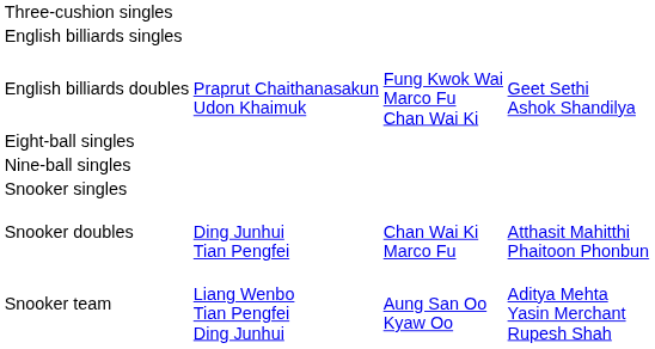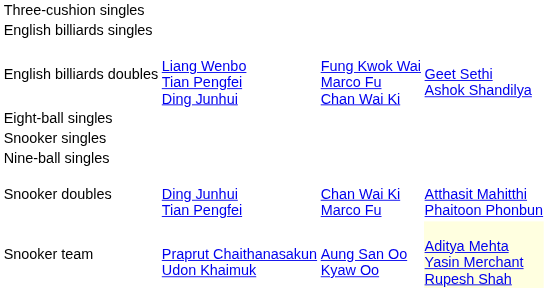 <table>
 <tr>
 <td>Three-cushion singles<br></td>
 <td></td>
 <td></td>
 <td></td>
 </tr>
 <tr>
 <td>English billiards singles<br></td>
 <td></td>
 <td></td>
 <td></td>
 </tr>
 <tr>
 <td>English billiards doubles<br></td>
-<td><br><a href='#'>Praprut Chaithanasakun</a><br><a href='#'>Udon Khaimuk</a></td>
+<td><br><a href='#'>Liang Wenbo</a><br><a href='#'>Tian Pengfei</a><br><a href='#'>Ding Junhui</a></td>
 <td><br><a href='#'>Fung Kwok Wai</a><br><a href='#'>Marco Fu</a><br><a href='#'>Chan Wai Ki</a></td>
 <td><br><a href='#'>Geet Sethi</a><br><a href='#'>Ashok Shandilya</a></td>
 </tr>
 <tr>
 <td>Eight-ball singles<br></td>
 <td></td>
 <td></td>
 <td></td>
 </tr>
 <tr>
-<td>Nine-ball singles<br></td>
+<td>Snooker singles<br></td>
 <td></td>
 <td></td>
 <td></td>
 </tr>
 <tr>
-<td>Snooker singles<br></td>
+<td>Nine-ball singles<br></td>
 <td></td>
 <td></td>
 <td></td>
 </tr>
 <tr>
 <td>Snooker doubles<br></td>
 <td><br><a href='#'>Ding Junhui</a><br><a href='#'>Tian Pengfei</a></td>
 <td><br><a href='#'>Chan Wai Ki</a><br><a href='#'>Marco Fu</a></td>
 <td><br><a href='#'>Atthasit Mahitthi</a><br><a href='#'>Phaitoon Phonbun</a></td>
 </tr>
 <tr>
 <td>Snooker team<br></td>
-<td><br><a href='#'>Liang Wenbo</a><br><a href='#'>Tian Pengfei</a><br><a href='#'>Ding Junhui</a></td>
+<td><br><a href='#'>Praprut Chaithanasakun</a><br><a href='#'>Udon Khaimuk</a></td>
 <td><br><a href='#'>Aung San Oo</a><br><a href='#'>Kyaw Oo</a></td>
-<td><br><a href='#'>Aditya Mehta</a><br><a href='#'>Yasin Merchant</a><br><a href='#'>Rupesh Shah</a></td>
+<td style="background: lightyellow;"><br><a href='#'>Aditya Mehta</a><br><a href='#'>Yasin Merchant</a><br><a href='#'>Rupesh Shah</a></td>
 </tr>
 </table>
